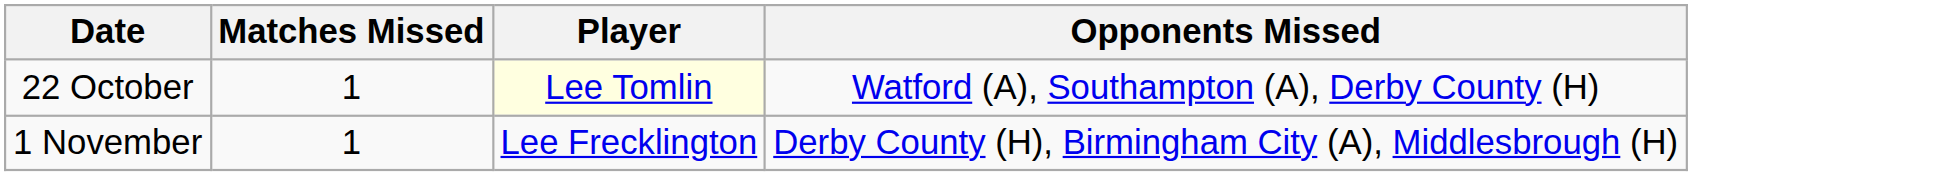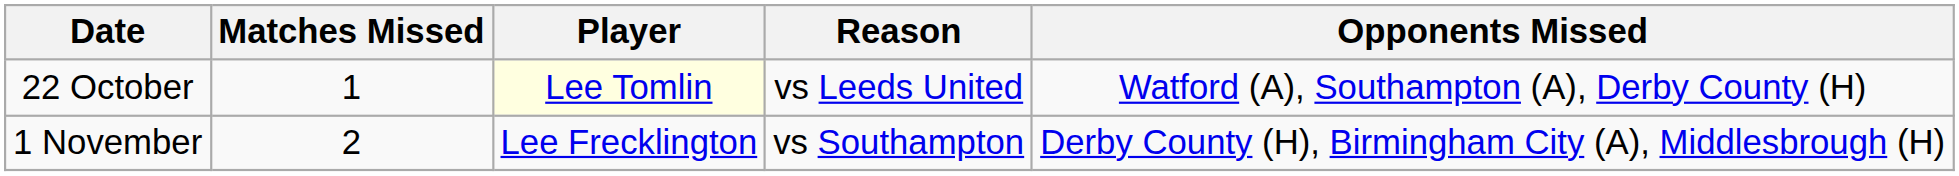 <table class="wikitable" style="text-align: center">
 <tr>
 <th>Date</th>
 <th>Matches Missed</th>
 <th>Player</th>
+<th>Reason</th>
 <th>Opponents Missed</th>
 </tr>
 <tr>
 <td>22 October</td>
 <td>1</td>
 <td style="background: lightyellow;"><a href='#'>Lee Tomlin</a></td>
+<td> vs <a href='#'>Leeds United</a></td>
 <td><a href='#'>Watford</a> (A), <a href='#'>Southampton</a> (A), <a href='#'>Derby County</a> (H)</td>
 </tr>
 <tr>
 <td>1 November</td>
-<td>1</td>
+<td>2</td>
 <td><a href='#'>Lee Frecklington</a></td>
+<td> vs <a href='#'>Southampton</a></td>
 <td><a href='#'>Derby County</a> (H), <a href='#'>Birmingham City</a> (A), <a href='#'>Middlesbrough</a> (H)</td>
 </tr>
 </table>
